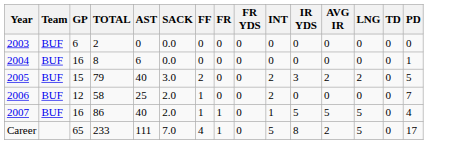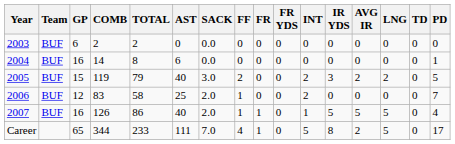 <table class="wikitable">
 <tr>
 <th>Year</th>
 <th>Team</th>
 <th>GP</th>
+<th>COMB</th>
 <th>TOTAL</th>
 <th>AST</th>
 <th>SACK</th>
 <th>FF</th>
 <th>FR</th>
 <th>FR YDS</th>
 <th>INT</th>
 <th>IR YDS</th>
 <th>AVG IR</th>
 <th>LNG</th>
 <th>TD</th>
 <th>PD</th>
 </tr>
 <tr>
 <td><a href='#'>2003</a></td>
 <td><a href='#'>BUF</a></td>
 <td>6</td>
 <td>2</td>
+<td>2</td>
 <td>0</td>
 <td>0.0</td>
 <td>0</td>
 <td>0</td>
 <td>0</td>
 <td>0</td>
 <td>0</td>
 <td>0</td>
 <td>0</td>
 <td>0</td>
 <td>0</td>
 </tr>
 <tr>
 <td><a href='#'>2004</a></td>
 <td><a href='#'>BUF</a></td>
 <td>16</td>
+<td>14</td>
 <td>8</td>
 <td>6</td>
 <td>0.0</td>
 <td>0</td>
 <td>0</td>
 <td>0</td>
 <td>0</td>
 <td>0</td>
 <td>0</td>
 <td>0</td>
 <td>0</td>
 <td>1</td>
 </tr>
 <tr>
 <td><a href='#'>2005</a></td>
 <td><a href='#'>BUF</a></td>
 <td>15</td>
+<td>119</td>
 <td>79</td>
 <td>40</td>
 <td>3.0</td>
 <td>2</td>
 <td>0</td>
 <td>0</td>
 <td>2</td>
 <td>3</td>
 <td>2</td>
 <td>2</td>
 <td>0</td>
 <td>5</td>
 </tr>
 <tr>
 <td><a href='#'>2006</a></td>
 <td><a href='#'>BUF</a></td>
 <td>12</td>
+<td>83</td>
 <td>58</td>
 <td>25</td>
 <td>2.0</td>
 <td>1</td>
 <td>0</td>
 <td>0</td>
 <td>2</td>
 <td>0</td>
 <td>0</td>
 <td>0</td>
 <td>0</td>
 <td>7</td>
 </tr>
 <tr>
 <td><a href='#'>2007</a></td>
 <td><a href='#'>BUF</a></td>
 <td>16</td>
+<td>126</td>
 <td>86</td>
 <td>40</td>
 <td>2.0</td>
 <td>1</td>
 <td>1</td>
 <td>0</td>
 <td>1</td>
 <td>5</td>
 <td>5</td>
 <td>5</td>
 <td>0</td>
 <td>4</td>
 </tr>
 <tr>
 <td>Career</td>
 <td></td>
 <td>65</td>
+<td>344</td>
 <td>233</td>
 <td>111</td>
 <td>7.0</td>
 <td>4</td>
 <td>1</td>
 <td>0</td>
 <td>5</td>
 <td>8</td>
 <td>2</td>
 <td>5</td>
 <td>0</td>
 <td>17</td>
 </tr>
 </table>
